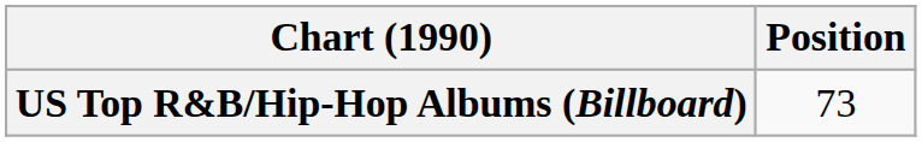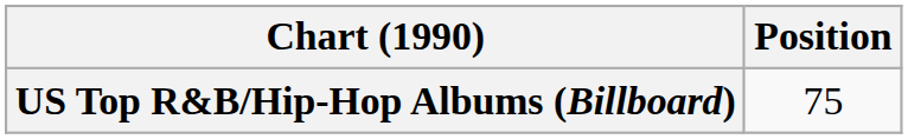 <table class="wikitable plainrowheaders" style="text-align:center">
 <tr>
 <th scope="col">Chart (1990)</th>
 <th scope="col">Position</th>
 </tr>
 <tr>
 <th scope="row">US Top R&B/Hip-Hop Albums (<em>Billboard</em>)</th>
-<td>73</td>
+<td>75</td>
 </tr>
 </table>
